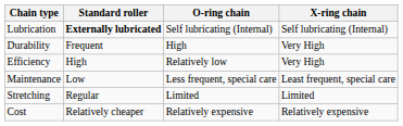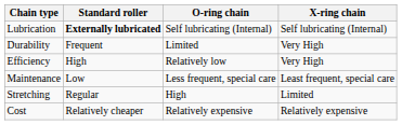 <table class="wikitable">
 <tr>
 <th>Chain type</th>
 <th>Standard roller</th>
 <th>O-ring chain</th>
 <th>X-ring chain</th>
 </tr>
 <tr>
 <td>Lubrication</td>
 <td><strong>Externally lubricated</strong></td>
 <td>Self lubricating (Internal)</td>
 <td>Self lubricating (Internal)</td>
 </tr>
 <tr>
 <td>Durability</td>
 <td>Frequent</td>
-<td>High</td>
+<td>Limited</td>
 <td>Very High</td>
 </tr>
 <tr>
 <td>Efficiency</td>
 <td>High</td>
 <td>Relatively low</td>
 <td>Very High</td>
 </tr>
 <tr>
 <td>Maintenance</td>
 <td>Low</td>
 <td>Less frequent, special care</td>
 <td>Least frequent, special care</td>
 </tr>
 <tr>
 <td>Stretching</td>
 <td>Regular</td>
-<td>Limited</td>
+<td>High</td>
 <td>Limited</td>
 </tr>
 <tr>
 <td>Cost</td>
 <td>Relatively cheaper</td>
 <td>Relatively expensive</td>
 <td>Relatively expensive</td>
 </tr>
 </table>
